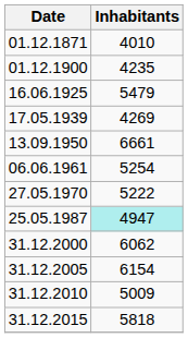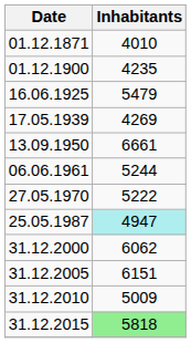 <table class="wikitable" style="text-align:center">
 <tr>
 <th>Date</th>
 <th>Inhabitants</th>
 </tr>
 <tr>
 <td>01.12.1871</td>
 <td>4010</td>
 </tr>
 <tr>
 <td>01.12.1900</td>
 <td>4235</td>
 </tr>
 <tr>
 <td>16.06.1925</td>
 <td>5479</td>
 </tr>
 <tr>
 <td>17.05.1939</td>
 <td>4269</td>
 </tr>
 <tr>
 <td>13.09.1950</td>
 <td>6661</td>
 </tr>
 <tr>
 <td>06.06.1961</td>
-<td>5254</td>
+<td>5244</td>
 </tr>
 <tr>
 <td>27.05.1970</td>
 <td>5222</td>
 </tr>
 <tr>
 <td>25.05.1987</td>
 <td style="background: paleturquoise;">4947</td>
 </tr>
 <tr>
 <td>31.12.2000</td>
 <td>6062</td>
 </tr>
 <tr>
 <td>31.12.2005</td>
-<td>6154</td>
+<td>6151</td>
 </tr>
 <tr>
 <td>31.12.2010</td>
 <td>5009</td>
 </tr>
 <tr>
 <td>31.12.2015</td>
-<td>5818</td>
+<td style="background: lightgreen;">5818</td>
 </tr>
 <tr>
 </tr>
 </table>
